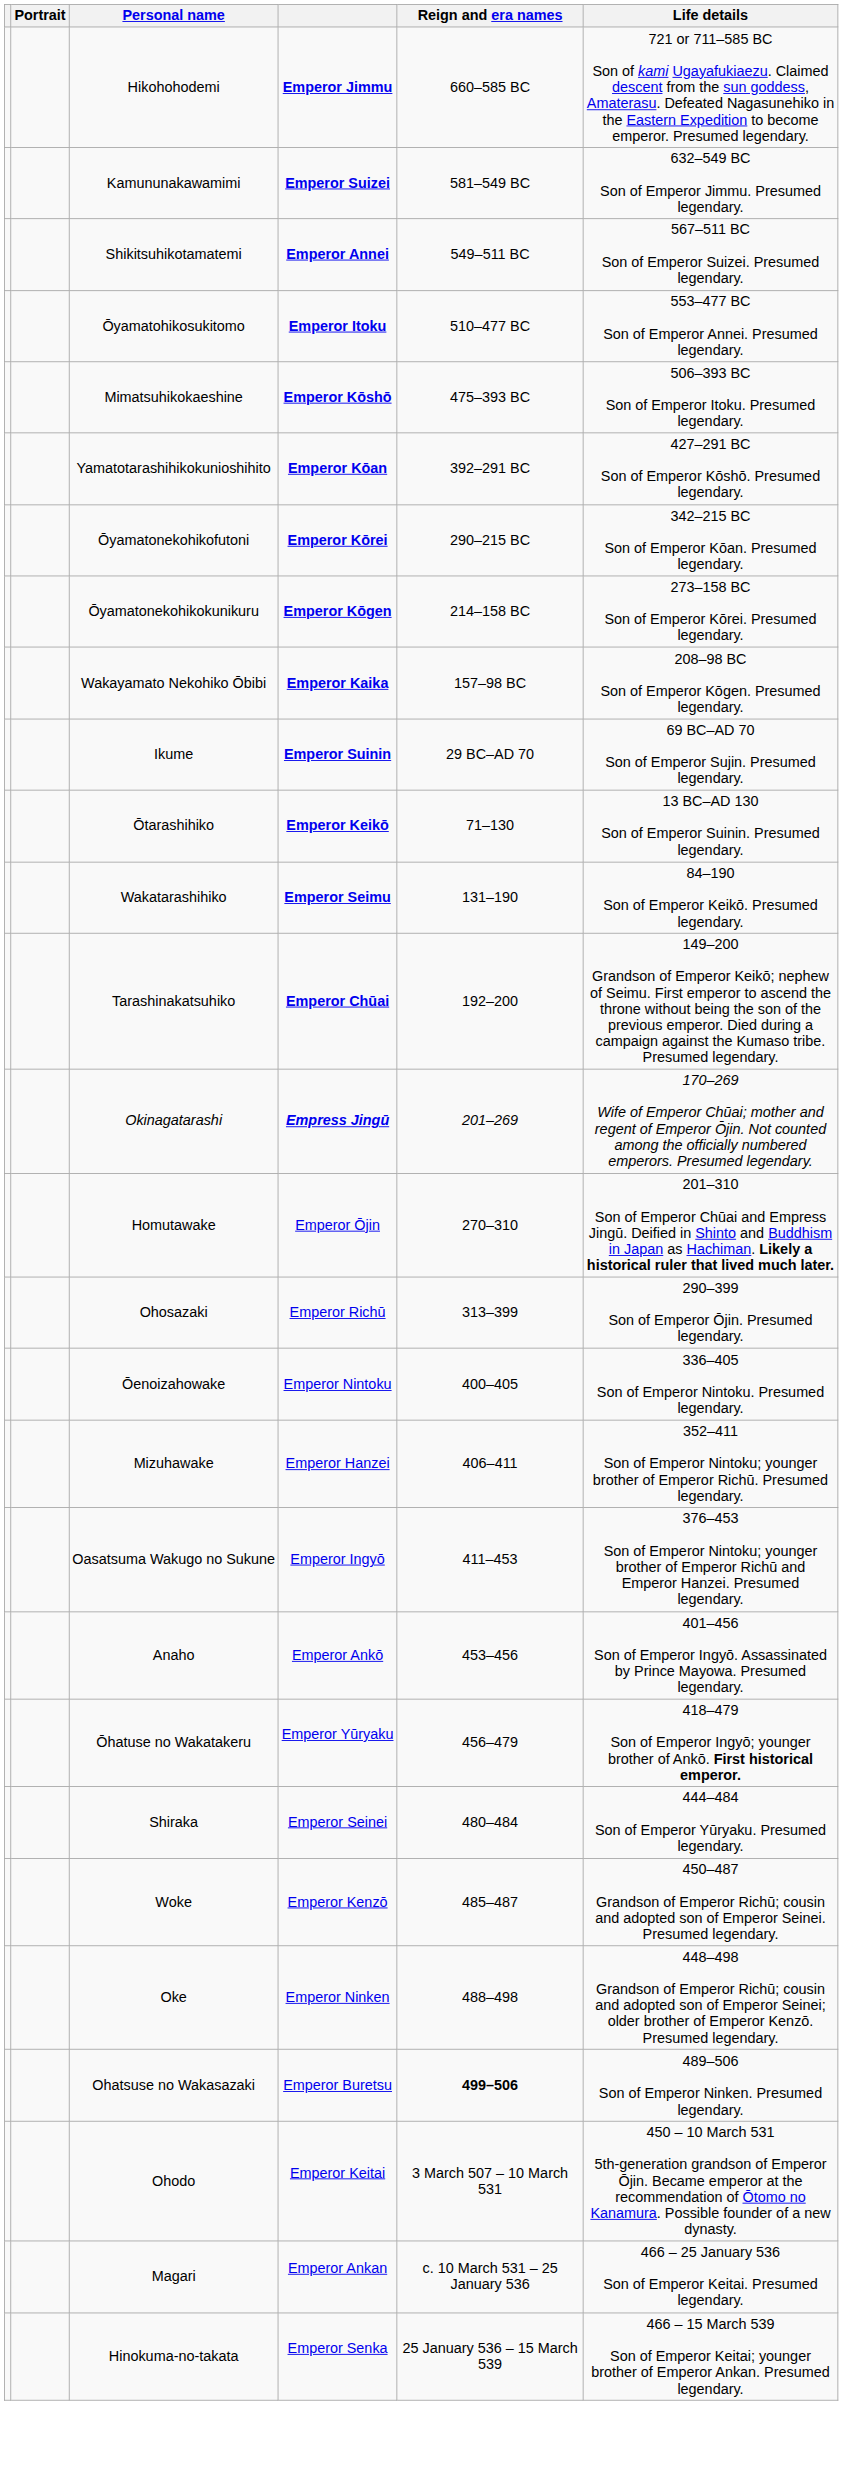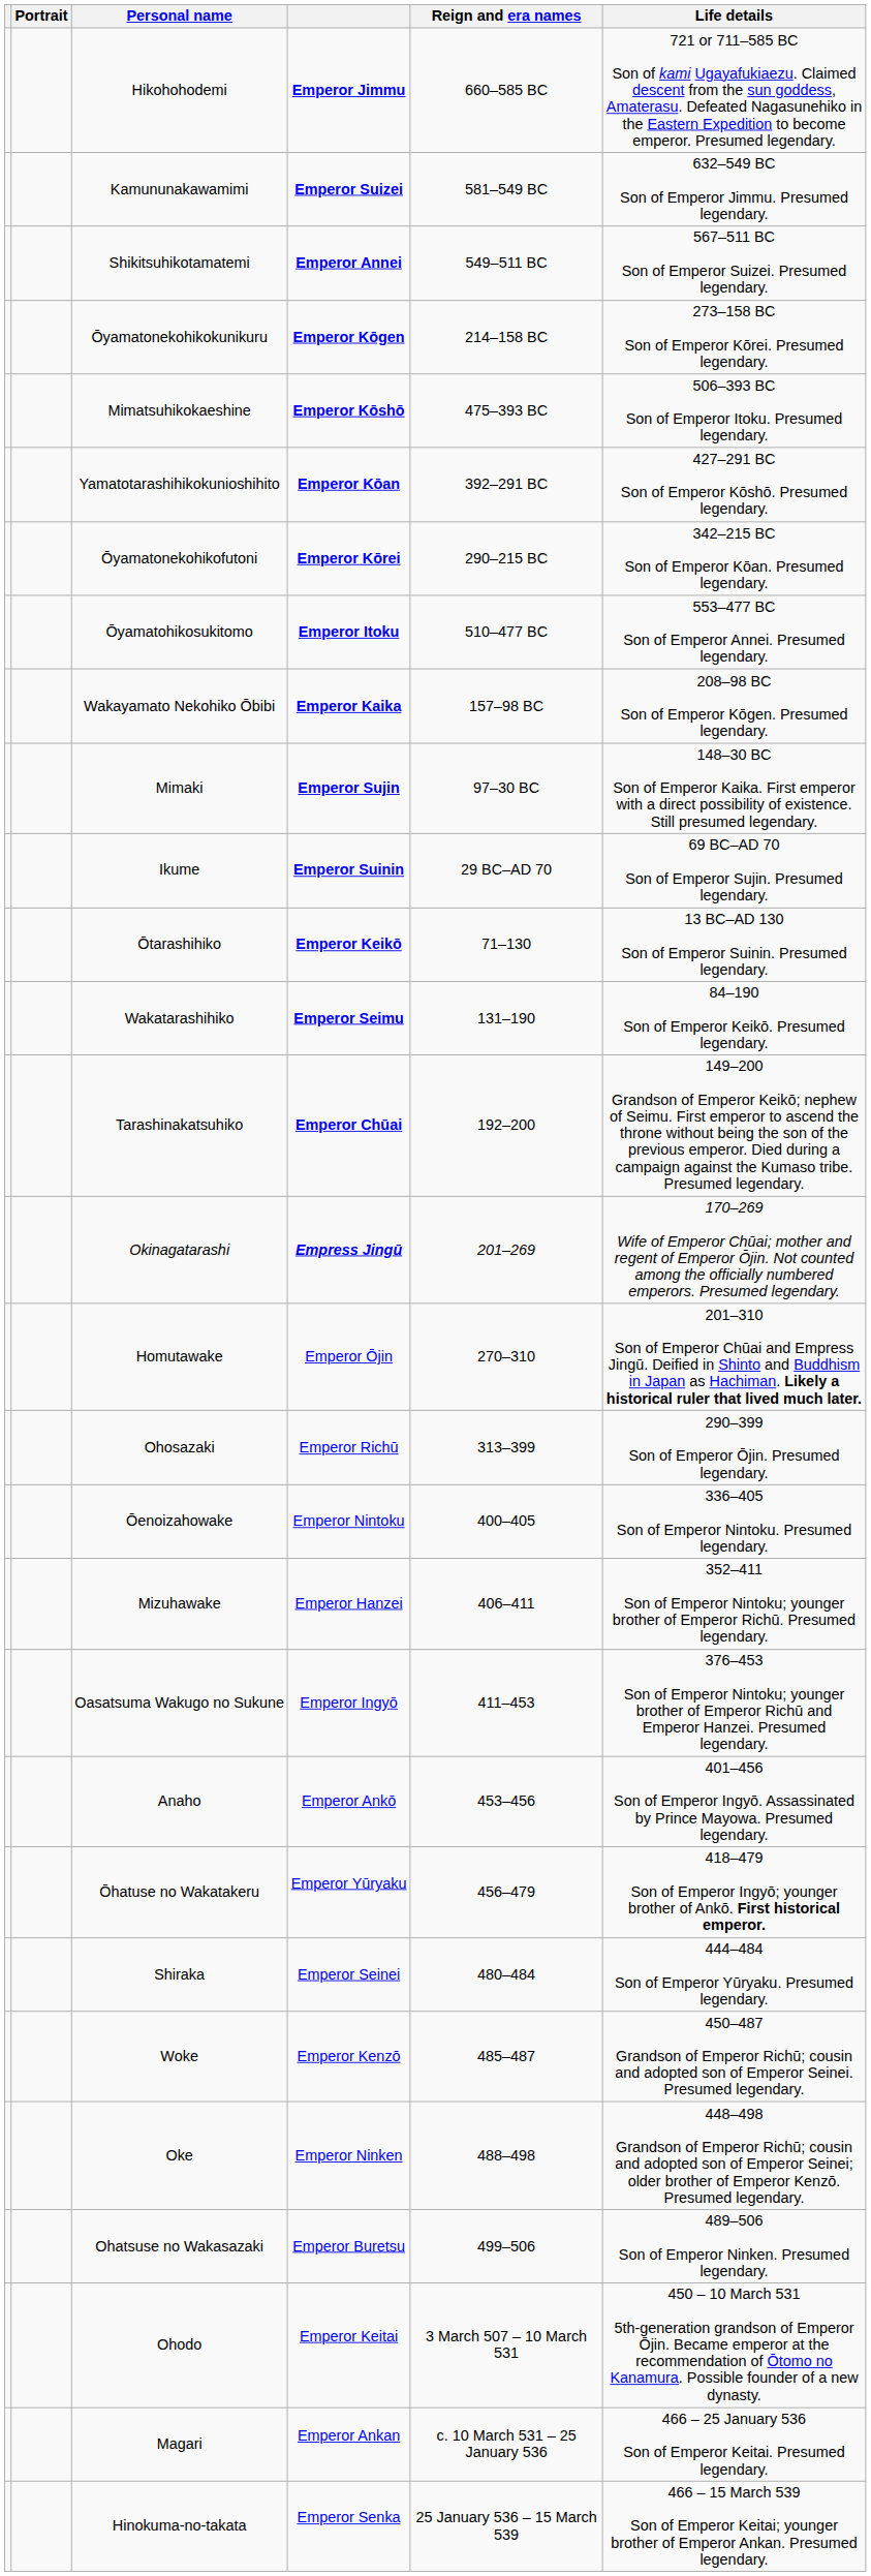 <table class="wikitable mw-collapsible" style="text-align:center">
 <tr>
 <th scope="col"></th>
 <th class="unsortable">Portrait</th>
 <th scope="col"><a href='#'>Personal name</a></th>
 <th scope="col"></th>
 <th scope="col" width="200px" class="unsortable">Reign and <a href='#'>era names</a></th>
 <th scope="col" width="275px" class="unsortable">Life details</th>
 </tr>
 <tr>
 <td></td>
 <td></td>
 <td>Hikohohodemi<br></td>
 <td><strong><a href='#'>Emperor Jimmu</a></strong><br></td>
 <td>660–585 BC<br></td>
 <td>721 or 711–585 BC<br><br>Son of <em><a href='#'>kami</a></em> <a href='#'>Ugayafukiaezu</a>. Claimed <a href='#'>descent</a> from the <a href='#'>sun goddess</a>, <a href='#'>Amaterasu</a>. Defeated Nagasunehiko in the <a href='#'>Eastern Expedition</a> to become emperor. Presumed legendary.<strong></strong></td>
 </tr>
 <tr>
 <td></td>
 <td></td>
 <td>Kamununakawamimi<br></td>
 <td><strong><a href='#'>Emperor Suizei</a></strong><br></td>
 <td>581–549 BC<br></td>
 <td>632–549 BC<br><br>Son of Emperor Jimmu. Presumed legendary.<strong></strong></td>
 </tr>
 <tr>
 <td></td>
 <td></td>
 <td>Shikitsuhikotamatemi<br></td>
 <td><strong><a href='#'>Emperor Annei</a></strong><br></td>
 <td>549–511 BC<br></td>
 <td>567–511 BC<br><br>Son of Emperor Suizei. Presumed legendary.<strong></strong></td>
 </tr>
 <tr>
 <td></td>
 <td></td>
-<td>Ōyamatohikosukitomo<br></td>
-<td><strong><a href='#'>Emperor Itoku</a></strong><br></td>
-<td>510–477 BC<br></td>
-<td>553–477 BC<br><br>Son of Emperor Annei. Presumed legendary.<strong></strong></td>
+<td>Ōyamatonekohikokunikuru<br></td>
+<td><strong><a href='#'>Emperor Kōgen</a></strong><br></td>
+<td>214–158 BC<br></td>
+<td>273–158 BC<br><br>Son of Emperor Kōrei. Presumed legendary.<strong></strong></td>
 </tr>
 <tr>
 <td></td>
 <td></td>
 <td>Mimatsuhikokaeshine<br></td>
 <td><strong><a href='#'>Emperor Kōshō</a></strong><br></td>
 <td>475–393 BC<br></td>
 <td>506–393 BC<br><br>Son of Emperor Itoku. Presumed legendary.<strong></strong></td>
 </tr>
 <tr>
 <td></td>
 <td></td>
 <td>Yamatotarashihikokunioshihito<br></td>
 <td><strong><a href='#'>Emperor Kōan</a></strong><br></td>
 <td>392–291 BC<br></td>
 <td>427–291 BC<br><br>Son of Emperor Kōshō. Presumed legendary.<strong></strong></td>
 </tr>
 <tr>
 <td></td>
 <td></td>
 <td>Ōyamatonekohikofutoni<br></td>
 <td><strong><a href='#'>Emperor Kōrei</a></strong><br></td>
 <td>290–215 BC<br></td>
 <td>342–215 BC<br><br>Son of Emperor Kōan. Presumed legendary.<strong></strong></td>
 </tr>
 <tr>
 <td></td>
 <td></td>
-<td>Ōyamatonekohikokunikuru<br></td>
-<td><strong><a href='#'>Emperor Kōgen</a></strong><br></td>
-<td>214–158 BC<br></td>
-<td>273–158 BC<br><br>Son of Emperor Kōrei. Presumed legendary.<strong></strong></td>
+<td>Ōyamatohikosukitomo<br></td>
+<td><strong><a href='#'>Emperor Itoku</a></strong><br></td>
+<td>510–477 BC<br></td>
+<td>553–477 BC<br><br>Son of Emperor Annei. Presumed legendary.<strong></strong></td>
 </tr>
 <tr>
 <td></td>
 <td></td>
 <td>Wakayamato Nekohiko Ōbibi<br></td>
 <td><strong><a href='#'>Emperor Kaika</a></strong><br></td>
 <td>157–98 BC<br></td>
 <td>208–98 BC<br><br>Son of Emperor Kōgen. Presumed legendary.<strong></strong></td>
+</tr>
+<tr>
+<td></td>
+<td></td>
+<td>Mimaki<br></td>
+<td><strong><a href='#'>Emperor Sujin</a></strong><br></td>
+<td>97–30 BC<br></td>
+<td>148–30 BC<br><br>Son of Emperor Kaika. First emperor with a direct possibility of existence. Still presumed legendary.<strong></strong></td>
 </tr>
 <tr>
 <td></td>
 <td></td>
 <td>Ikume<br></td>
 <td><strong><a href='#'>Emperor Suinin</a></strong><br></td>
 <td>29 BC–AD 70<br></td>
 <td>69 BC–AD 70<br><br>Son of Emperor Sujin. Presumed legendary.<strong></strong></td>
 </tr>
 <tr>
 <td></td>
 <td></td>
 <td>Ōtarashihiko <br></td>
 <td><strong><a href='#'>Emperor Keikō</a></strong><br></td>
 <td>71–130<br></td>
 <td>13 BC–AD 130<br><br>Son of Emperor Suinin. Presumed legendary.<strong></strong></td>
 </tr>
 <tr>
 <td></td>
 <td></td>
 <td>Wakatarashihiko <br></td>
 <td><strong><a href='#'>Emperor Seimu</a></strong><br></td>
 <td>131–190<br></td>
 <td>84–190<br><br>Son of Emperor Keikō. Presumed legendary.<strong></strong></td>
 </tr>
 <tr>
 <td></td>
 <td></td>
 <td>Tarashinakatsuhiko<br></td>
 <td><strong><a href='#'>Emperor Chūai</a></strong><br></td>
 <td>192–200<br></td>
 <td>149–200<br><br>Grandson of Emperor Keikō; nephew of Seimu. First emperor to ascend the throne without being the son of the previous emperor. Died during a campaign against the Kumaso tribe. Presumed legendary.<strong></strong></td>
 </tr>
 <tr>
 <td></td>
 <td></td>
 <td><em>Okinagatarashi<br></em></td>
 <td><strong><em><a href='#'>Empress Jingū</a></em></strong><br></td>
 <td><em>201–269<br></em></td>
 <td><em>170–269<br></em><br><em>Wife of Emperor Chūai; mother and regent of Emperor Ōjin. Not counted among the officially numbered emperors. Presumed legendary.<strong><strong><em></td>
 </tr>
 <tr>
 <td></td>
 <td></td>
 <td>Homutawake<br></td>
 <td></strong><a href='#'>Emperor Ōjin</a><strong><br></td>
 <td>270–310<br></td>
 <td>201–310<br><br>Son of Emperor Chūai and Empress Jingū. Deified in <a href='#'>Shinto</a> and <a href='#'>Buddhism in Japan</a> as <a href='#'>Hachiman</a>.</strong><strong> Likely a historical ruler that lived much later.</td>
 </tr>
 <tr>
 <td></td>
 <td></td>
 <td>Ohosazaki<br></td>
 <td></strong><a href='#'>Emperor Richū</a><strong><br></td>
 <td>313–399<br></td>
 <td>290–399<br><br>Son of Emperor Ōjin. Presumed legendary.</strong><strong></td>
 </tr>
 <tr>
 <td></td>
 <td></td>
 <td>Ōenoizahowake<br></td>
 <td></strong><a href='#'>Emperor Nintoku</a><strong><br></td>
 <td>400–405<br></td>
 <td>336–405<br><br>Son of Emperor Nintoku. Presumed legendary.</strong><strong></td>
 </tr>
 <tr>
 <td></td>
 <td></td>
 <td>Mizuhawake<br></td>
 <td></strong><a href='#'>Emperor Hanzei</a><strong><br></td>
 <td>406–411<br></td>
 <td>352–411<br><br>Son of Emperor Nintoku; younger brother of Emperor Richū. Presumed legendary.</strong><strong></td>
 </tr>
 <tr>
 <td></td>
 <td></td>
 <td>Oasatsuma Wakugo no Sukune<br></td>
 <td></strong><a href='#'>Emperor Ingyō</a><strong><br></td>
 <td>411–453<br></td>
 <td>376–453<br><br>Son of Emperor Nintoku; younger brother of Emperor Richū and Emperor Hanzei. Presumed legendary.</strong><strong></td>
 </tr>
 <tr>
 <td></td>
 <td></td>
 <td>Anaho<br></td>
 <td></strong><a href='#'>Emperor Ankō</a><strong><br></td>
 <td>453–456<br></td>
 <td>401–456<br><br>Son of Emperor Ingyō. Assassinated by Prince Mayowa. Presumed legendary.</strong><strong></td>
 </tr>
 <tr>
 <td></td>
 <td></td>
 <td>Ōhatuse no Wakatakeru<br></td>
 <td></strong><a href='#'>Emperor Yūryaku</a><strong><br><br> </td>
 <td>456–479<br></td>
 <td>418–479<br><br>Son of Emperor Ingyō; younger brother of Ankō.</strong><strong> First historical emperor.</td>
 </tr>
 <tr>
 <td></td>
 <td></td>
 <td>Shiraka<br></td>
 <td></strong><a href='#'>Emperor Seinei</a><strong><br></td>
 <td>480–484<br></td>
 <td>444–484<br><br>Son of Emperor Yūryaku. Presumed legendary.</strong><strong></td>
 </tr>
 <tr>
 <td></td>
 <td></td>
 <td>Woke<br></td>
 <td></strong><a href='#'>Emperor Kenzō</a><strong><br></td>
 <td>485–487<br></td>
 <td>450–487<br><br>Grandson of Emperor Richū; cousin and adopted son of Emperor Seinei. Presumed legendary.</strong><strong></td>
 </tr>
 <tr>
 <td></td>
 <td></td>
 <td>Oke<br></td>
 <td></strong><a href='#'>Emperor Ninken</a><strong><br></td>
 <td>488–498<br></td>
 <td>448–498<br><br>Grandson of Emperor Richū; cousin and adopted son of Emperor Seinei; older brother of Emperor Kenzō. Presumed legendary.</strong><strong></td>
 </tr>
 <tr>
 <td></td>
 <td></td>
 <td>Ohatsuse no Wakasazaki<br></td>
 <td></strong><a href='#'>Emperor Buretsu</a><strong><br></td>
-<td><strong>499–506<br></strong></td>
+<td>499–506<br></td>
 <td>489–506<br><br>Son of Emperor Ninken. Presumed legendary.</strong><strong></td>
 </tr>
 <tr>
 <td></td>
 <td></td>
 <td>Ohodo<br></td>
 <td></strong><a href='#'>Emperor Keitai</a><strong><br><br></td>
 <td>3 March 507 – 10 March 531<br></td>
 <td>450 –  10 March 531<br><br>5th-generation grandson of Emperor Ōjin. Became emperor at the recommendation of <a href='#'>Ōtomo no Kanamura</a>. Possible founder of a new dynasty.</strong><strong></td>
 </tr>
 <tr>
 <td></td>
 <td></td>
 <td>Magari<br></td>
 <td></strong><a href='#'>Emperor Ankan</a><strong><br><br></td>
 <td>c. 10 March 531 – 25 January 536<br></td>
 <td>466 – 25 January 536<br><br>Son of Emperor Keitai. Presumed legendary.</strong><strong></td>
 </tr>
 <tr>
 <td></td>
 <td></td>
 <td>Hinokuma-no-takata<br></td>
 <td></strong><a href='#'>Emperor Senka</a><strong><br><br></td>
 <td>25 January 536 – 15 March 539<br></td>
 <td>466 – 15 March 539<br><br>Son of Emperor Keitai; younger brother of Emperor Ankan. Presumed legendary.</strong><strong></td>
 </tr>
 </table>
